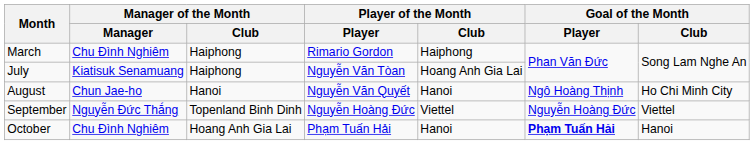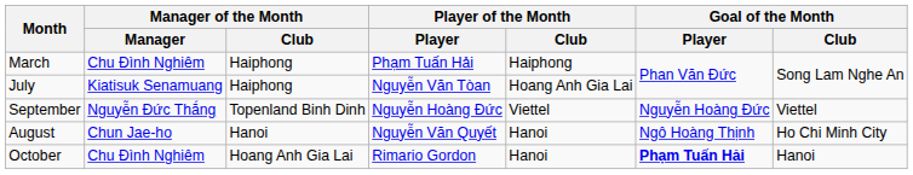 <table class="wikitable">
 <tr>
 <th rowspan="2">Month</th>
 <th colspan="2">Manager of the Month</th>
 <th colspan="2">Player of the Month</th>
 <th colspan="2">Goal of the Month</th>
 </tr>
 <tr>
 <th>Manager</th>
 <th>Club</th>
 <th>Player</th>
 <th>Club</th>
 <th>Player</th>
 <th>Club</th>
 </tr>
 <tr>
 <td>March</td>
 <td> <a href='#'>Chu Đình Nghiêm</a></td>
 <td>Haiphong</td>
-<td> <a href='#'>Rimario Gordon</a></td>
+<td> <a href='#'>Phạm Tuấn Hải</a></td>
 <td>Haiphong</td>
 <td rowspan="2"> <a href='#'>Phan Văn Đức</a></td>
 <td rowspan="2">Song Lam Nghe An</td>
 </tr>
 <tr>
 <td>July</td>
 <td> <a href='#'>Kiatisuk Senamuang</a></td>
 <td>Haiphong</td>
 <td> <a href='#'>Nguyễn Văn Tòan</a></td>
 <td>Hoang Anh Gia Lai</td>
 </tr>
 <tr>
+<td>September</td>
+<td> <a href='#'>Nguyễn Đức Thắng</a></td>
+<td>Topenland Binh Dinh</td>
+<td> <a href='#'>Nguyễn Hoàng Đức</a></td>
+<td>Viettel</td>
+<td> <a href='#'>Nguyễn Hoàng Đức</a></td>
+<td>Viettel</td>
+</tr>
+<tr>
 <td>August</td>
 <td> <a href='#'>Chun Jae-ho</a></td>
 <td>Hanoi</td>
 <td> <a href='#'>Nguyễn Văn Quyết</a></td>
 <td>Hanoi</td>
 <td> <a href='#'>Ngô Hoàng Thịnh</a></td>
 <td>Ho Chi Minh City</td>
 </tr>
 <tr>
-<td>September</td>
-<td> <a href='#'>Nguyễn Đức Thắng</a></td>
-<td>Topenland Binh Dinh</td>
-<td> <a href='#'>Nguyễn Hoàng Đức</a></td>
-<td>Viettel</td>
-<td> <a href='#'>Nguyễn Hoàng Đức</a></td>
-<td>Viettel</td>
-</tr>
-<tr>
 <td>October</td>
 <td> <a href='#'>Chu Đình Nghiêm</a></td>
 <td>Hoang Anh Gia Lai</td>
-<td> <a href='#'>Phạm Tuấn Hải</a></td>
+<td> <a href='#'>Rimario Gordon</a></td>
 <td>Hanoi</td>
 <td><strong> <a href='#'>Phạm Tuấn Hải</a></strong></td>
 <td>Hanoi</td>
 </tr>
 </table>
